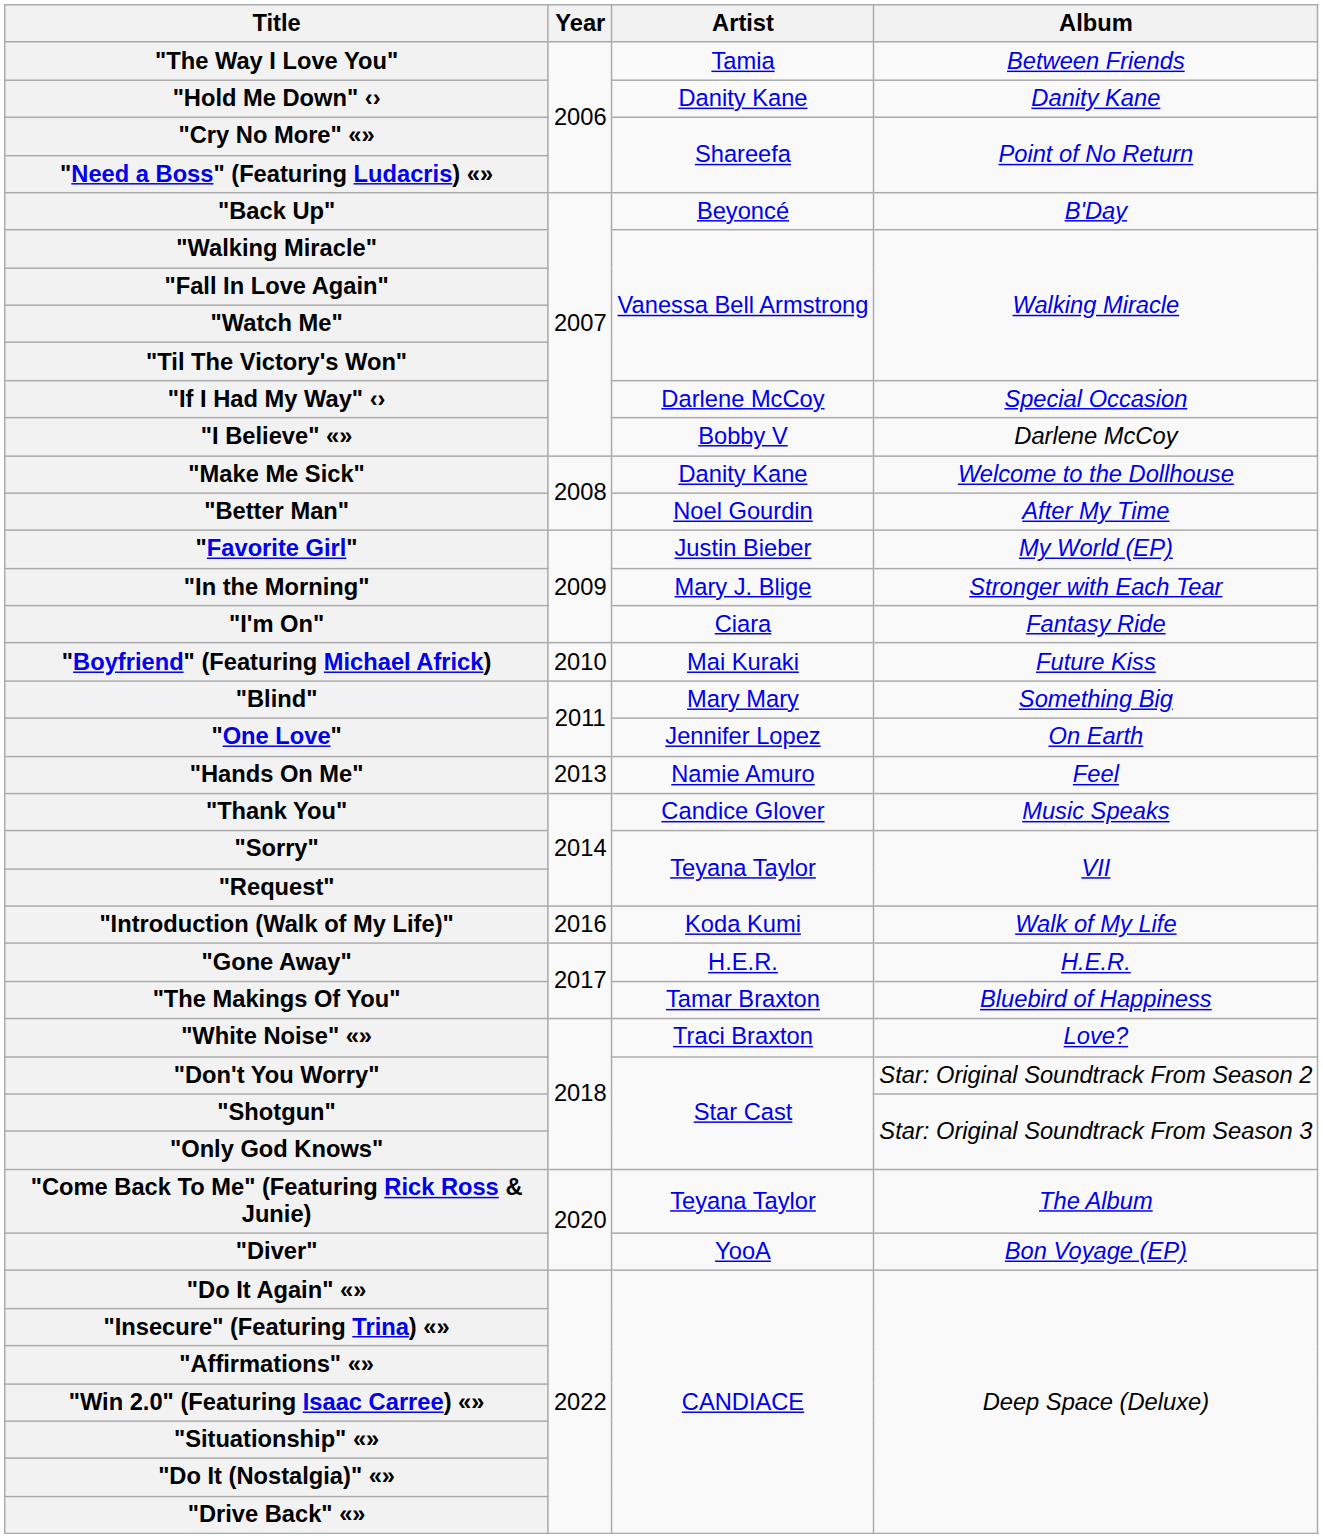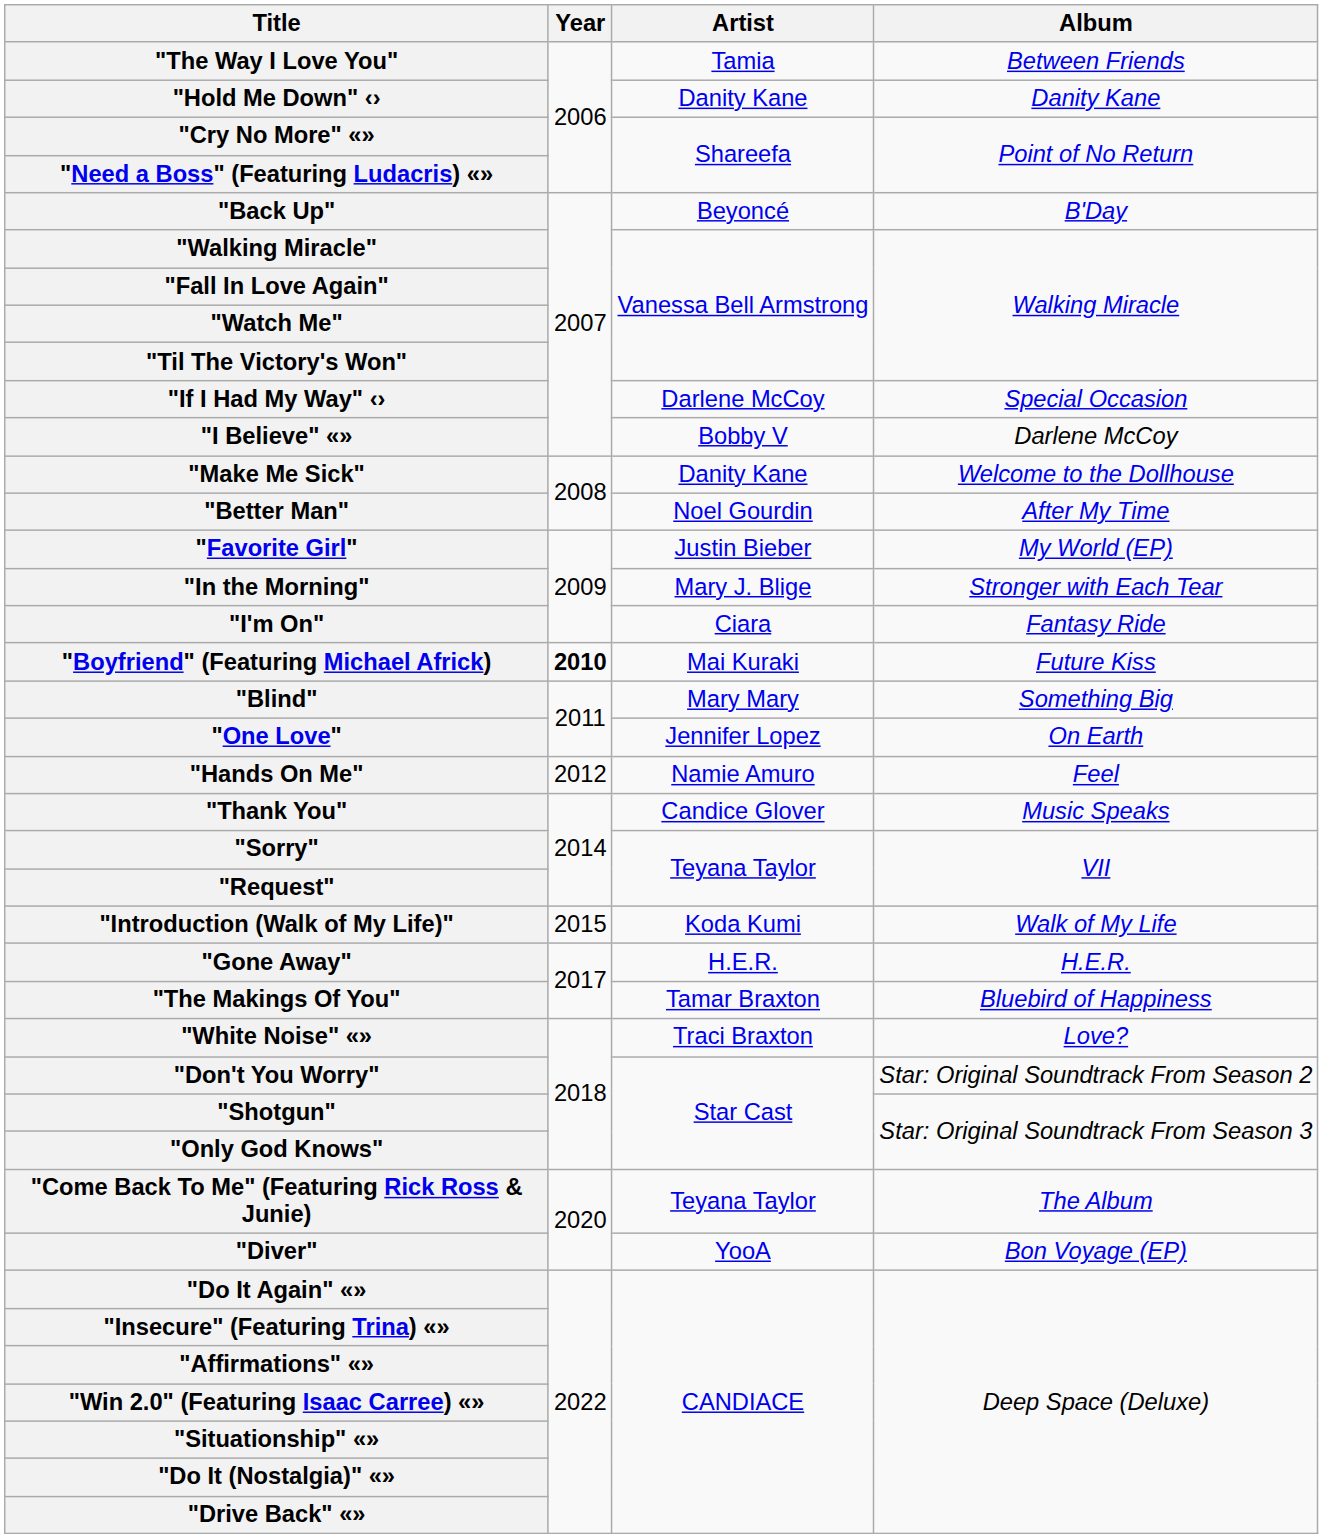 <table class="wikitable plainrowheaders" style="text-align:center;">
 <tr>
 <th scope="col" style="width:22.5em;">Title</th>
 <th scope="col">Year</th>
 <th scope="col">Artist</th>
 <th scope="col">Album</th>
 </tr>
 <tr>
 <th scope="row">"The Way I Love You"</th>
 <td rowspan="4">2006</td>
 <td><a href='#'>Tamia</a></td>
 <td><em><a href='#'>Between Friends</a></em></td>
 </tr>
 <tr>
 <th scope="row">"Hold Me Down" ‹›</th>
 <td><a href='#'>Danity Kane</a></td>
 <td><em><a href='#'>Danity Kane</a></em></td>
 </tr>
 <tr>
 <th scope="row">"Cry No More" «»</th>
 <td rowspan="2"><a href='#'>Shareefa</a></td>
 <td rowspan="2"><em><a href='#'>Point of No Return</a></em></td>
 </tr>
 <tr>
 <th scope="row">"<a href='#'>Need a Boss</a>" (Featuring <a href='#'>Ludacris</a>) «»</th>
 </tr>
 <tr>
 <th scope="row">"Back Up" </th>
 <td rowspan="7">2007</td>
 <td><a href='#'>Beyoncé</a></td>
 <td><em><a href='#'>B'Day</a></em></td>
 </tr>
 <tr>
 <th scope="row">"Walking Miracle"</th>
 <td rowspan="4"><a href='#'>Vanessa Bell Armstrong</a></td>
 <td rowspan="4"><em><a href='#'>Walking Miracle</a></em></td>
 </tr>
 <tr>
 <th scope="row">"Fall In Love Again"</th>
 </tr>
 <tr>
 <th scope="row">"Watch Me"</th>
 </tr>
 <tr>
 <th scope="row">"Til The Victory's Won"</th>
 </tr>
 <tr>
 <th scope="row">"If I Had My Way" ‹›</th>
 <td><a href='#'>Darlene McCoy</a></td>
 <td><em><a href='#'>Special Occasion</a></em></td>
 </tr>
 <tr>
 <th scope="row">"I Believe" «»</th>
 <td><a href='#'>Bobby V</a></td>
 <td><em>Darlene McCoy</em></td>
 </tr>
 <tr>
 <th scope="row">"Make Me Sick"</th>
 <td rowspan="2">2008</td>
 <td><a href='#'>Danity Kane</a></td>
 <td><em><a href='#'>Welcome to the Dollhouse</a></em></td>
 </tr>
 <tr>
 <th scope="row">"Better Man"</th>
 <td><a href='#'>Noel Gourdin</a></td>
 <td><em><a href='#'>After My Time</a></em></td>
 </tr>
 <tr>
 <th scope="row">"<a href='#'>Favorite Girl</a>" </th>
 <td rowspan="3">2009</td>
 <td><a href='#'>Justin Bieber</a></td>
 <td><em><a href='#'>My World (EP)</a></em></td>
 </tr>
 <tr>
 <th scope="row">"In the Morning"</th>
 <td><a href='#'>Mary J. Blige</a></td>
 <td><em><a href='#'>Stronger with Each Tear</a></em></td>
 </tr>
 <tr>
 <th scope="row">"I'm On"</th>
 <td><a href='#'>Ciara</a></td>
 <td><em><a href='#'>Fantasy Ride</a></em></td>
 </tr>
 <tr>
 <th scope="row">"<a href='#'>Boyfriend</a>" (Featuring <a href='#'>Michael Africk</a>)</th>
-<td>2010</td>
+<td><strong>2010</strong></td>
 <td><a href='#'>Mai Kuraki</a></td>
 <td><em><a href='#'>Future Kiss</a></em></td>
 </tr>
 <tr>
 <th scope="row">"Blind"</th>
 <td rowspan="2">2011</td>
 <td><a href='#'>Mary Mary</a></td>
 <td><em><a href='#'>Something Big</a></em></td>
 </tr>
 <tr>
 <th scope="row">"<a href='#'>One Love</a>"</th>
 <td><a href='#'>Jennifer Lopez</a></td>
 <td><em><a href='#'>On Earth</a></em></td>
 </tr>
 <tr>
 <th scope="row">"Hands On Me"</th>
-<td>2013</td>
+<td>2012</td>
 <td><a href='#'>Namie Amuro</a></td>
 <td><em><a href='#'>Feel</a></em></td>
 </tr>
 <tr>
 <th scope="row">"Thank You"</th>
 <td rowspan="3">2014</td>
 <td><a href='#'>Candice Glover</a></td>
 <td><em><a href='#'>Music Speaks</a></em></td>
 </tr>
 <tr>
 <th scope="row">"Sorry"</th>
 <td rowspan="2"><a href='#'>Teyana Taylor</a></td>
 <td rowspan="2"><em><a href='#'>VII</a></em></td>
 </tr>
 <tr>
 <th scope="row">"Request"</th>
 </tr>
 <tr>
 <th scope="row">"Introduction (Walk of My Life)"</th>
-<td>2016</td>
+<td>2015</td>
 <td><a href='#'>Koda Kumi</a></td>
 <td><em><a href='#'>Walk of My Life</a></em></td>
 </tr>
 <tr>
 <th scope="row">"Gone Away" </th>
 <td rowspan="2">2017</td>
 <td><a href='#'>H.E.R.</a></td>
 <td><em><a href='#'>H.E.R.</a></em></td>
 </tr>
 <tr>
 <th scope="row">"The Makings Of You"</th>
 <td><a href='#'>Tamar Braxton</a></td>
 <td><em><a href='#'>Bluebird of Happiness</a></em></td>
 </tr>
 <tr>
 <th scope="row">"White Noise" «»</th>
 <td rowspan="4">2018</td>
 <td><a href='#'>Traci Braxton</a></td>
 <td><em><a href='#'>Love?</a></em></td>
 </tr>
 <tr>
 <th scope="row">"Don't You Worry"</th>
 <td rowspan="3"><a href='#'>Star Cast</a></td>
 <td><em>Star: Original Soundtrack From Season 2</em></td>
 </tr>
 <tr>
 <th scope="row">"Shotgun"</th>
 <td rowspan="2"><em>Star: Original Soundtrack From Season 3</em></td>
 </tr>
 <tr>
 <th scope="row">"Only God Knows"</th>
 </tr>
 <tr>
 <th scope="row">"Come Back To Me" (Featuring <a href='#'>Rick Ross</a> & Junie)</th>
 <td rowspan="2">2020</td>
 <td><a href='#'>Teyana Taylor</a></td>
 <td><em><a href='#'>The Album</a></em></td>
 </tr>
 <tr>
 <th scope="row">"Diver"</th>
 <td><a href='#'>YooA</a></td>
 <td><em><a href='#'>Bon Voyage (EP)</a></em></td>
 </tr>
 <tr>
 <th scope="row">"Do It Again" «»</th>
 <td rowspan="7">2022</td>
 <td rowspan="7"><a href='#'>CANDIACE</a></td>
 <td rowspan="7"><em>Deep Space (Deluxe)</em></td>
 </tr>
 <tr>
 <th scope="row">"Insecure" (Featuring <a href='#'>Trina</a>) «»</th>
 </tr>
 <tr>
 <th scope="row">"Affirmations" «»</th>
 </tr>
 <tr>
 <th scope="row">"Win 2.0" (Featuring <a href='#'>Isaac Carree</a>) «»</th>
 </tr>
 <tr>
 <th scope="row">"Situationship" «»</th>
 </tr>
 <tr>
 <th scope="row">"Do It (Nostalgia)" «»</th>
 </tr>
 <tr>
 <th scope="row">"Drive Back" «»</th>
 </tr>
 <tr>
 </tr>
 </table>
